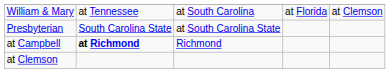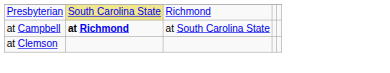 <table class="wikitable">
 <tr>
 </tr>
 <tr>
-<td><a href='#'>William & Mary</a></td>
-<td>at <a href='#'>Tennessee</a></td>
-<td>at <a href='#'>South Carolina</a></td>
-<td>at <a href='#'>Florida</a></td>
-<td>at <a href='#'>Clemson</a></td>
-</tr>
-<tr>
 <td><a href='#'>Presbyterian</a></td>
-<td><a href='#'>South Carolina State</a></td>
-<td>at <a href='#'>South Carolina State</a></td>
+<td style="background: khaki;"><a href='#'>South Carolina State</a></td>
+<td><a href='#'>Richmond</a></td>
 <td></td>
 <td></td>
 </tr>
 <tr>
 <td>at <a href='#'>Campbell</a></td>
 <td><strong>at <a href='#'>Richmond</a></strong></td>
-<td><a href='#'>Richmond</a></td>
+<td>at <a href='#'>South Carolina State</a></td>
 <td></td>
 <td></td>
 </tr>
 <tr>
 <td>at <a href='#'>Clemson</a></td>
 <td></td>
 <td></td>
 <td></td>
 <td></td>
 </tr>
 </table>
